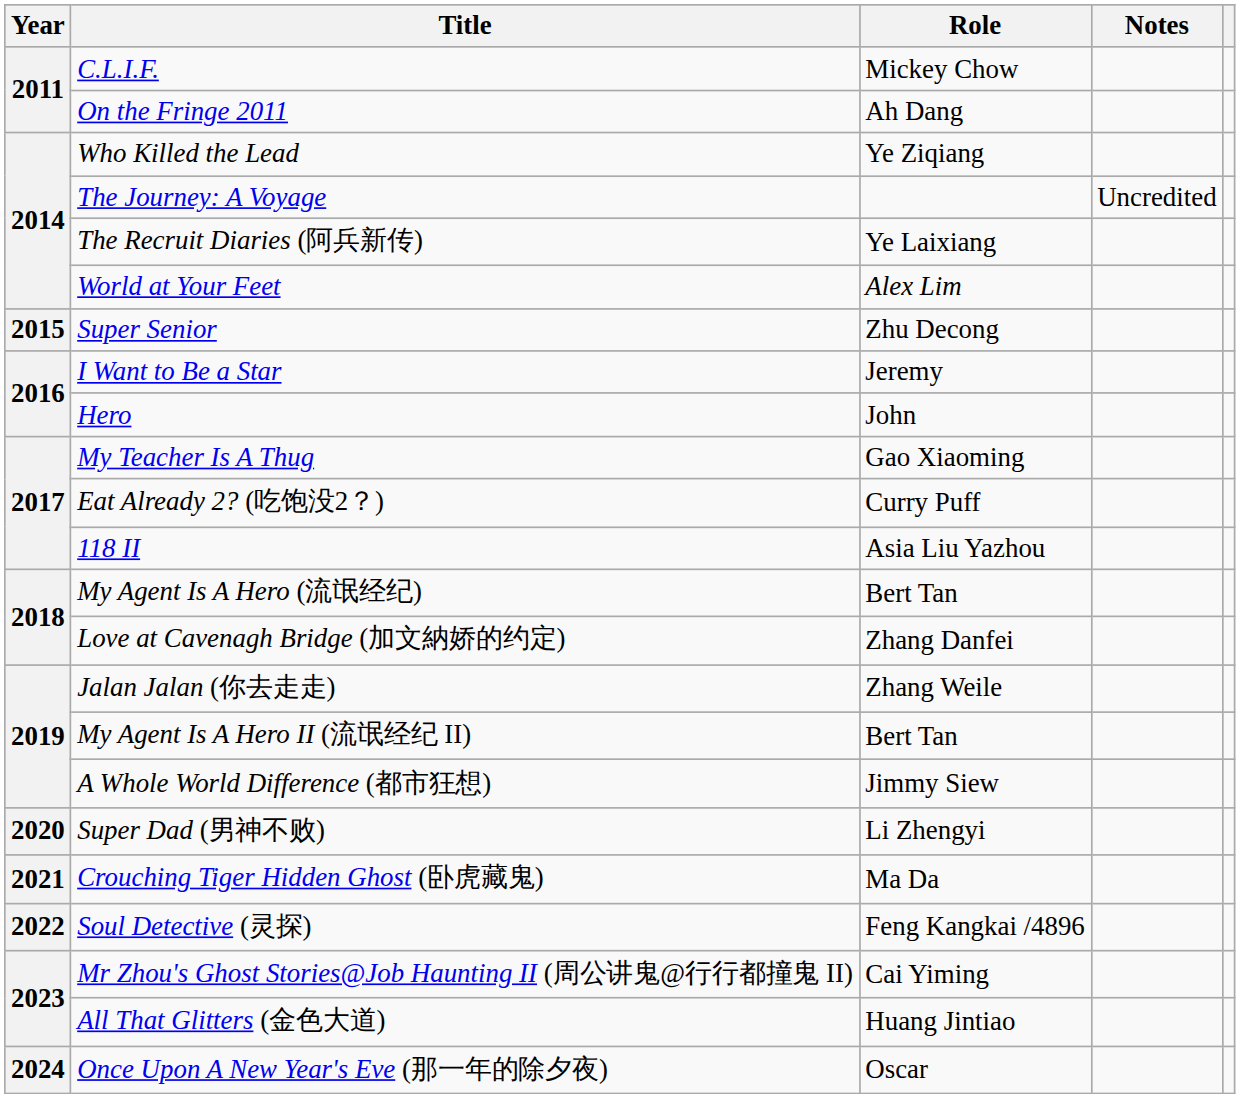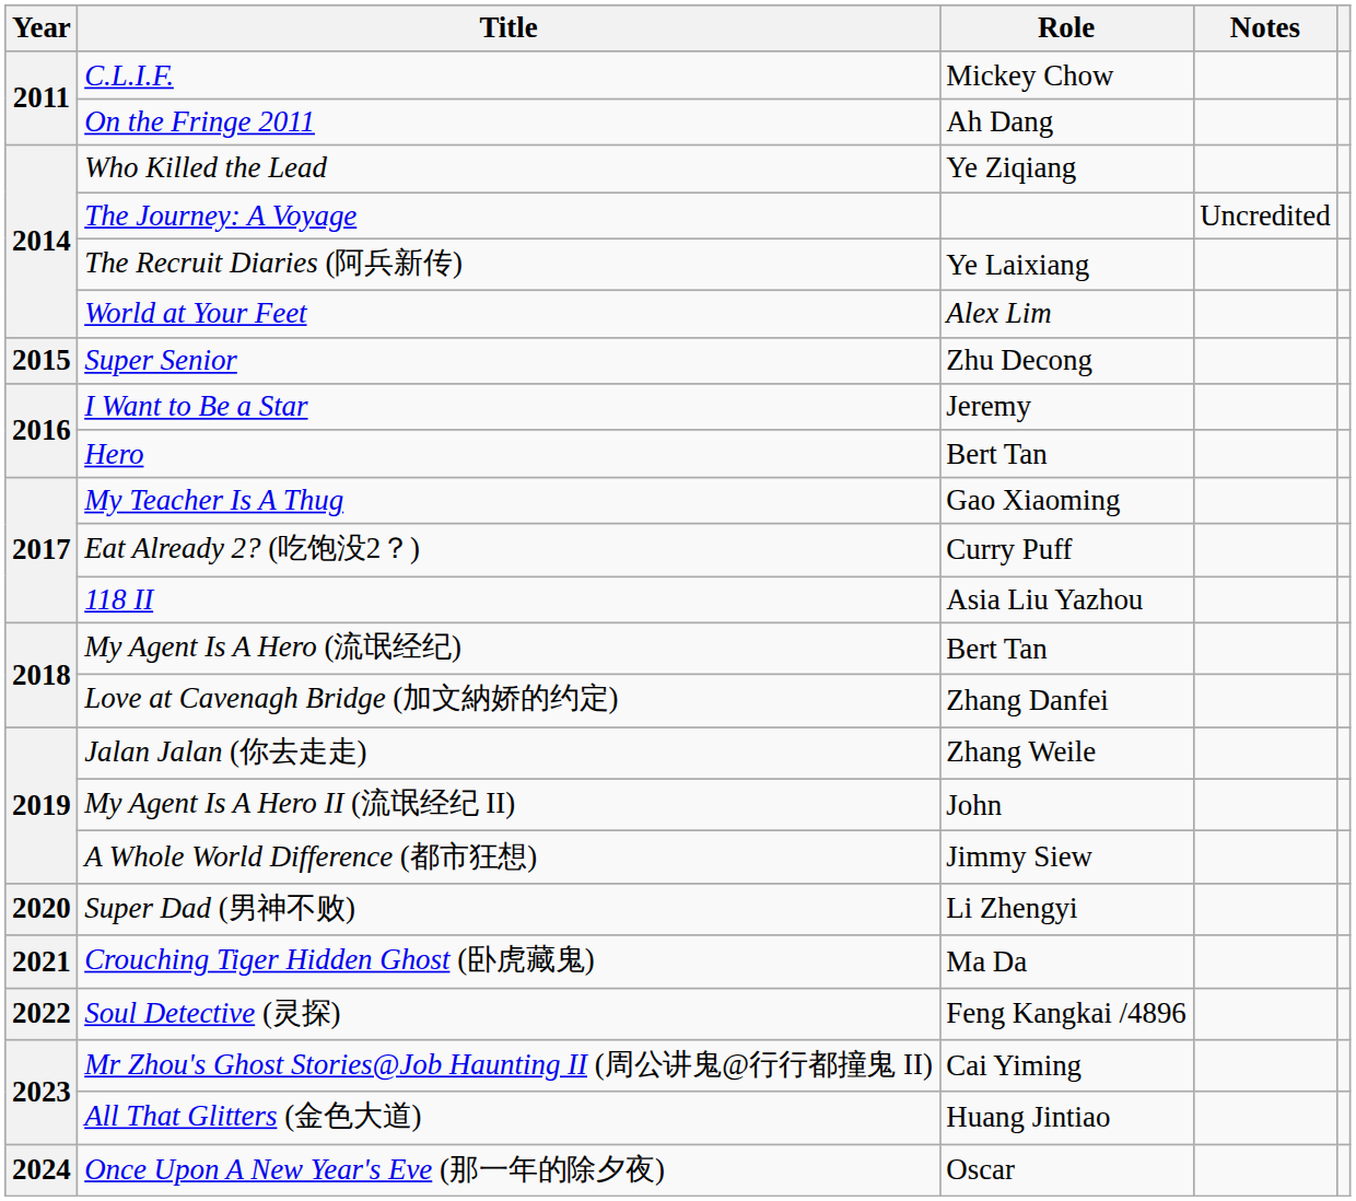 <table class="wikitable sortable plainrowheaders">
 <tr>
 <th scope="col">Year</th>
 <th scope="col">Title</th>
 <th scope="col">Role</th>
 <th scope="col" class="unsortable">Notes</th>
 <th scope="col" class="unsortable"></th>
 </tr>
 <tr>
 <th scope="row" rowspan='2'>2011</th>
 <td><em><a href='#'>C.L.I.F.</a></em></td>
 <td>Mickey Chow</td>
 <td></td>
 <td></td>
 </tr>
 <tr>
 <td><em><a href='#'>On the Fringe 2011</a></em></td>
 <td>Ah Dang</td>
 <td></td>
 <td></td>
 </tr>
 <tr>
 <th scope="row" rowspan='4'>2014</th>
 <td><em>Who Killed the Lead</em></td>
 <td>Ye Ziqiang</td>
 <td></td>
 <td></td>
 </tr>
 <tr>
 <td><em><a href='#'>The Journey: A Voyage</a></em></td>
 <td></td>
 <td>Uncredited</td>
 </tr>
 <tr>
 <td><em>The Recruit Diaries</em> (阿兵新传)</td>
 <td>Ye Laixiang</td>
 <td></td>
 <td></td>
 </tr>
 <tr>
 <td><em><a href='#'>World at Your Feet</a></em></td>
 <td><em>Alex Lim</em></td>
 <td></td>
 <td></td>
 </tr>
 <tr>
 <th scope="row">2015</th>
 <td><em><a href='#'>Super Senior</a></em></td>
 <td>Zhu Decong</td>
 <td></td>
 <td></td>
 </tr>
 <tr>
 <th scope="row" rowspan="2">2016</th>
 <td><em><a href='#'>I Want to Be a Star</a></em></td>
 <td>Jeremy</td>
 <td></td>
 <td></td>
 </tr>
 <tr>
 <td><em><a href='#'>Hero</a></em></td>
-<td>John</td>
+<td>Bert Tan</td>
 <td></td>
 <td></td>
 </tr>
 <tr>
 <th scope="row" rowspan="3">2017</th>
 <td><em> <a href='#'>My Teacher Is A Thug</a></em></td>
 <td>Gao Xiaoming</td>
 <td></td>
 <td></td>
 </tr>
 <tr>
 <td><em>Eat Already 2?</em> (吃饱没2？)</td>
 <td>Curry Puff</td>
 <td></td>
 <td></td>
 </tr>
 <tr>
 <td><em><a href='#'>118 II</a></em></td>
 <td>Asia Liu Yazhou</td>
 <td></td>
 <td></td>
 </tr>
 <tr>
 <th scope="row" rowspan='2'>2018</th>
 <td><em>My Agent Is A Hero</em> (流氓经纪)</td>
 <td>Bert Tan</td>
 <td></td>
 <td></td>
 </tr>
 <tr>
 <td><em>Love at Cavenagh Bridge</em> (加文納娇的约定)</td>
 <td>Zhang Danfei</td>
 <td></td>
 <td></td>
 </tr>
 <tr>
 <th scope="row" rowspan='3'>2019</th>
 <td><em>Jalan Jalan</em> (你去走走)</td>
 <td>Zhang Weile</td>
 <td></td>
 <td></td>
 </tr>
 <tr>
 <td><em>My Agent Is A Hero II</em> (流氓经纪 II)</td>
-<td>Bert Tan</td>
+<td>John</td>
 <td></td>
 <td></td>
 </tr>
 <tr>
 <td><em>A Whole World Difference</em> (都市狂想)</td>
 <td>Jimmy Siew</td>
 <td></td>
 <td></td>
 </tr>
 <tr>
 <th scope="row">2020</th>
 <td><em>Super Dad</em> (男神不败)</td>
 <td>Li Zhengyi</td>
 <td></td>
 <td></td>
 </tr>
 <tr>
 <th scope="row">2021</th>
 <td><em><a href='#'>Crouching Tiger Hidden Ghost</a></em> (卧虎藏鬼)</td>
 <td>Ma Da</td>
 <td></td>
 <td></td>
 </tr>
 <tr>
 <th scope="row">2022</th>
 <td><em> <a href='#'>Soul Detective</a> </em>  (灵探)</td>
 <td>Feng Kangkai /4896</td>
 <td></td>
 <td></td>
 </tr>
 <tr>
 <th scope="row" rowspan="2">2023</th>
 <td><em><a href='#'>Mr Zhou's Ghost Stories@Job Haunting II</a></em> (周公讲鬼@行行都撞鬼 II)</td>
 <td>Cai Yiming</td>
 <td></td>
 <td></td>
 </tr>
 <tr>
 <td><em><a href='#'>All That Glitters</a></em>  (金色大道)</td>
 <td>Huang Jintiao</td>
 <td></td>
 <td></td>
 </tr>
 <tr>
 <th scope="row">2024</th>
 <td><em><a href='#'>Once Upon A New Year's Eve</a></em> (那一年的除夕夜)</td>
 <td>Oscar</td>
 <td></td>
 <td></td>
 </tr>
 </table>
